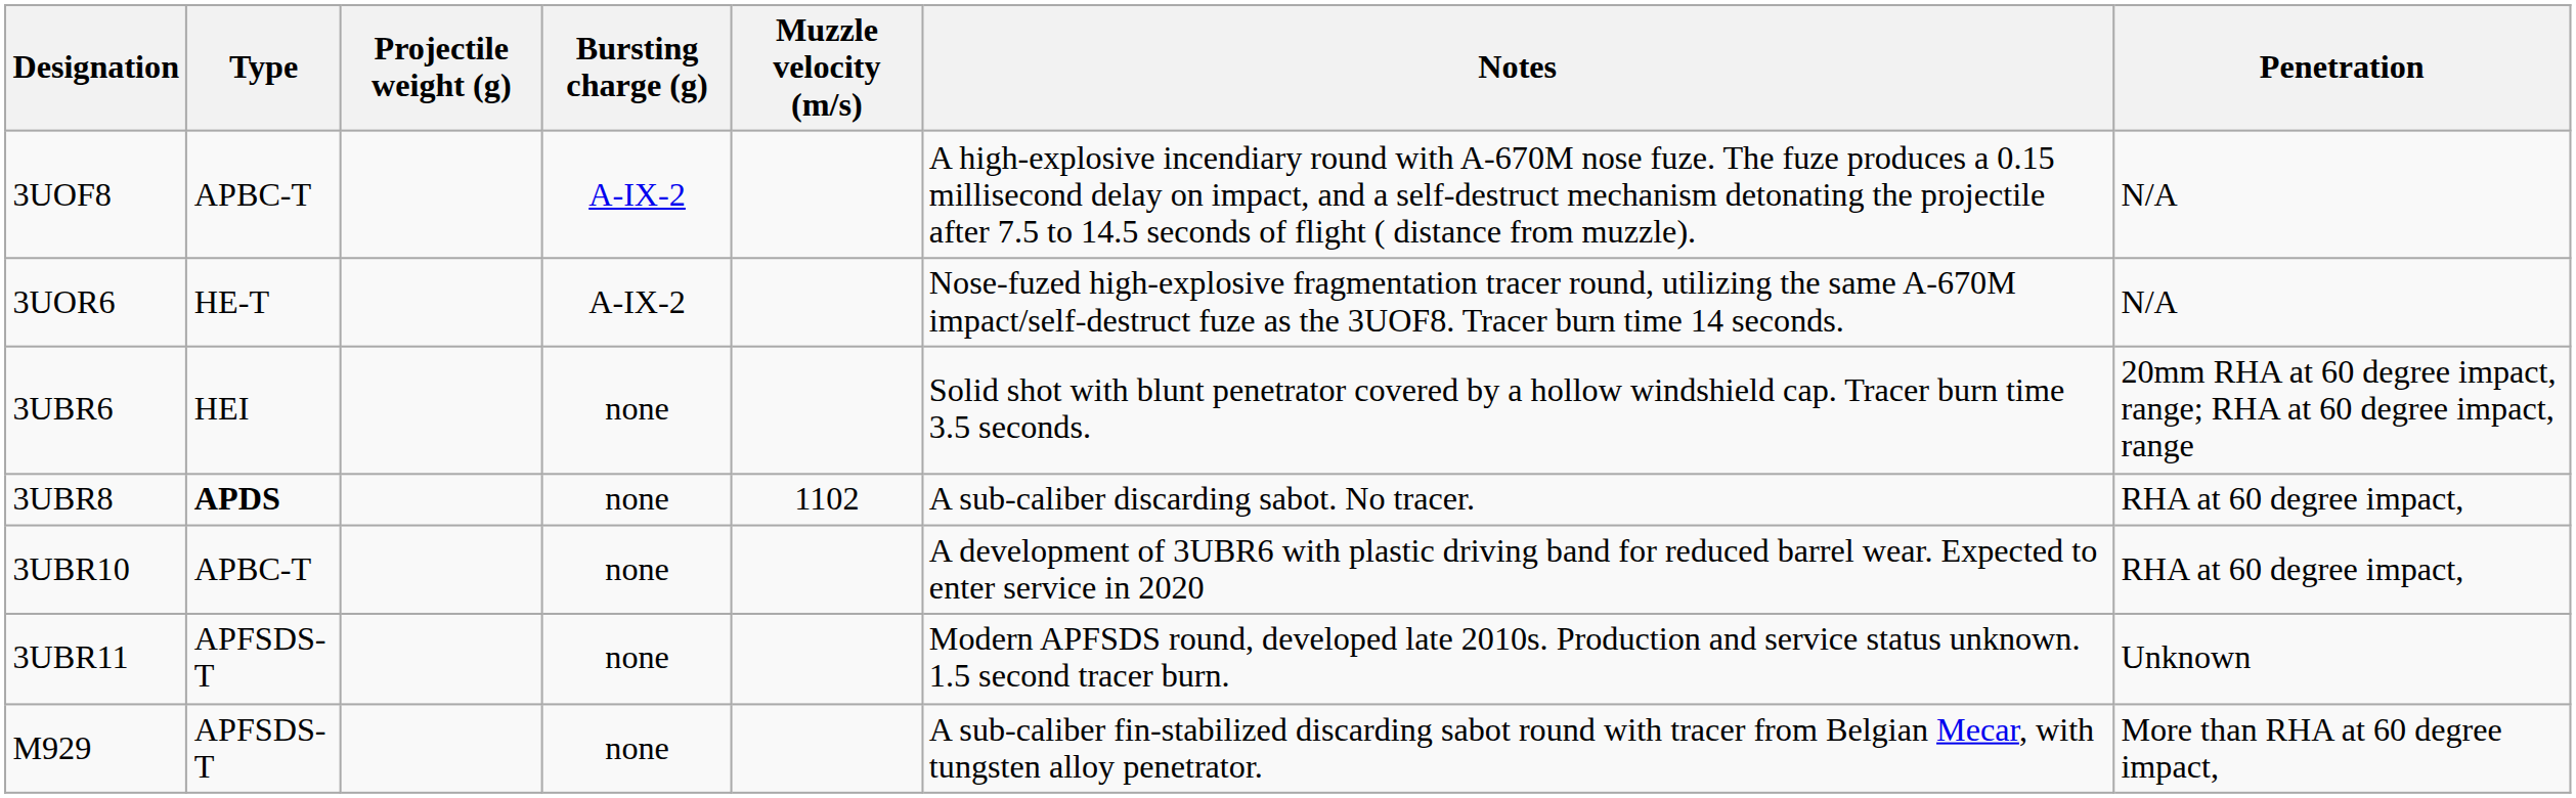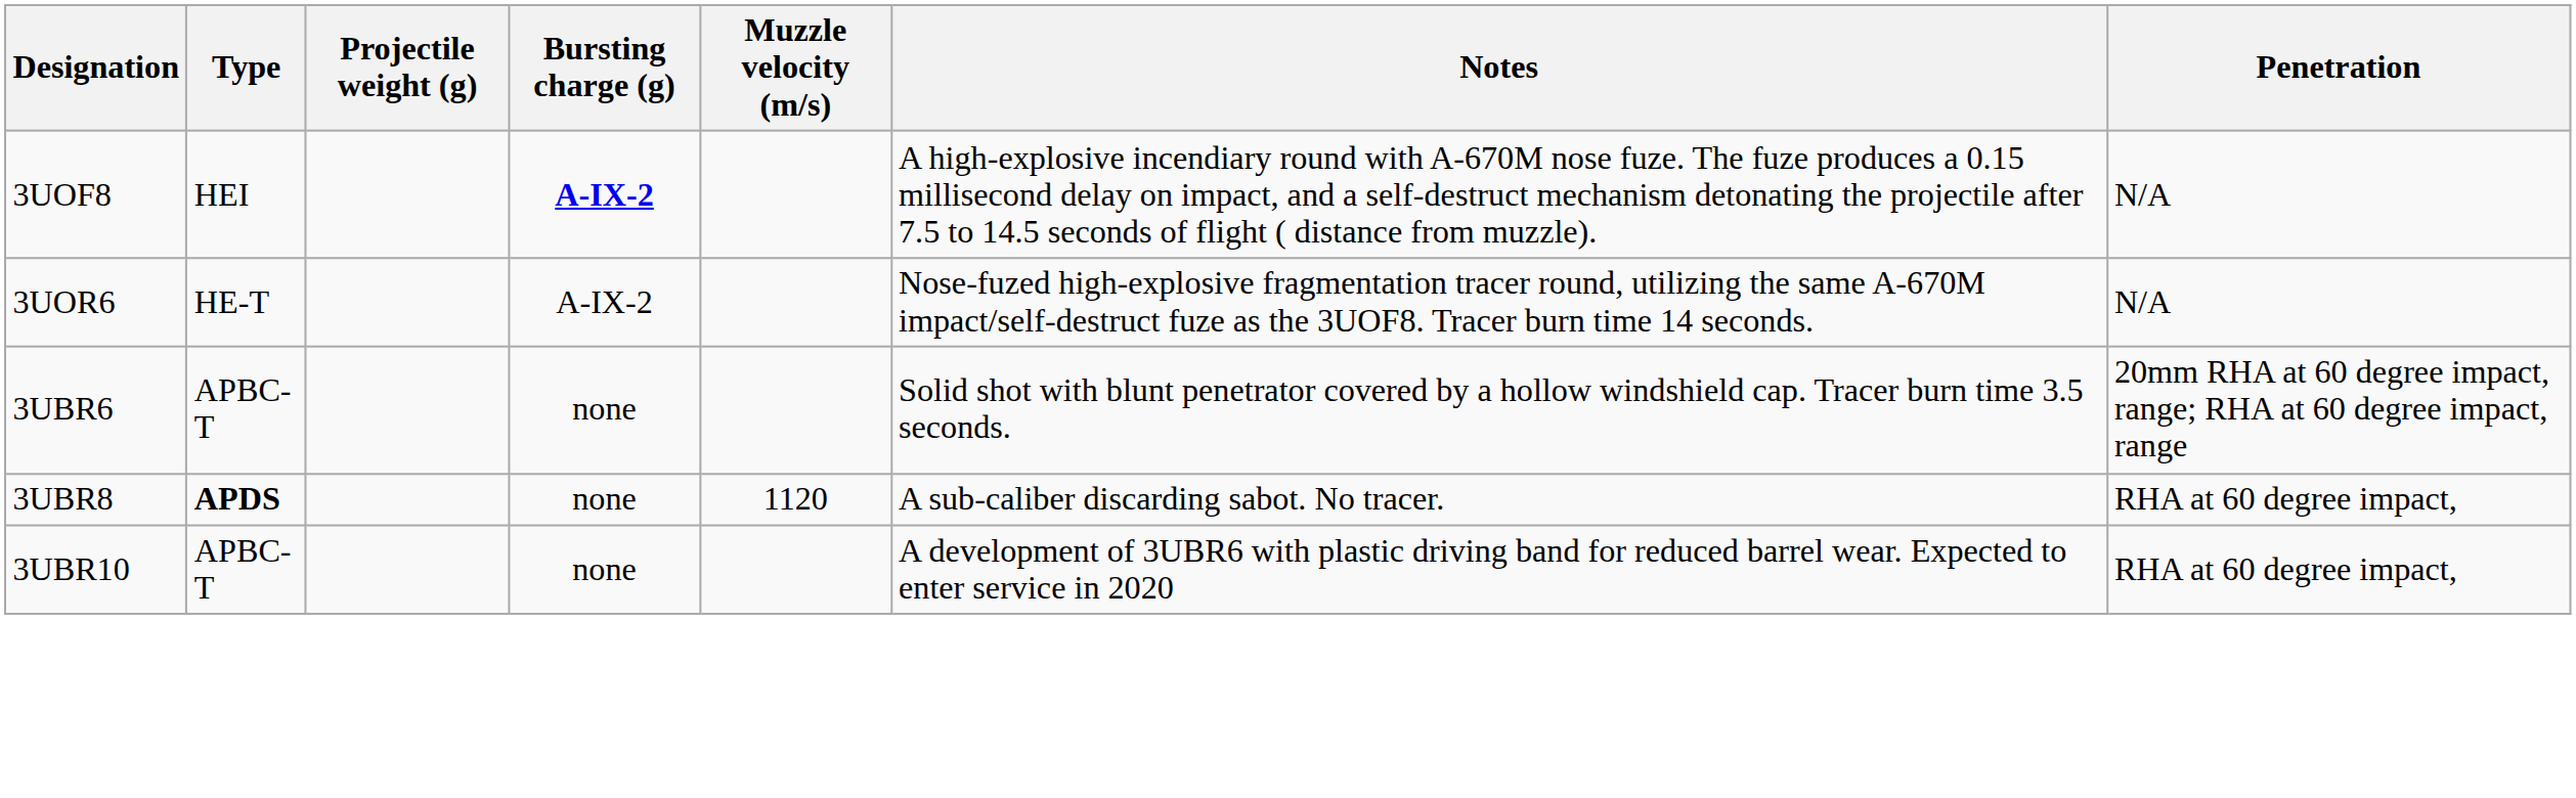 <table class="wikitable">
 <tr>
 <th>Designation</th>
 <th>Type</th>
 <th>Projectile weight (g)</th>
 <th>Bursting charge (g)</th>
 <th>Muzzle velocity (m/s)</th>
 <th>Notes</th>
 <th>Penetration</th>
 </tr>
 <tr>
 <td>3UOF8</td>
-<td>APBC-T</td>
+<td>HEI</td>
 <td align="center"></td>
-<td align="center"> <a href='#'>A-IX-2</a></td>
+<td align="center"><strong> <a href='#'>A-IX-2</a></strong></td>
 <td align="center"></td>
 <td>A high-explosive incendiary round with A-670M nose fuze. The fuze produces a 0.15 millisecond delay on impact, and a self-destruct mechanism detonating the projectile after 7.5 to 14.5 seconds of flight ( distance from muzzle).</td>
 <td>N/A</td>
 </tr>
 <tr>
 <td>3UOR6</td>
 <td>HE-T</td>
 <td align="center"></td>
 <td align="center"> A-IX-2</td>
 <td align="center"></td>
 <td>Nose-fuzed high-explosive fragmentation tracer round, utilizing the same A-670M impact/self-destruct fuze as the 3UOF8. Tracer burn time 14 seconds.</td>
 <td>N/A</td>
 </tr>
 <tr>
 <td>3UBR6</td>
-<td>HEI</td>
+<td>APBC-T</td>
 <td align="center"></td>
 <td align="center">none</td>
 <td align="center"></td>
 <td>Solid shot with blunt penetrator covered by a hollow windshield cap. Tracer burn time 3.5 seconds.</td>
 <td>20mm RHA at 60 degree impact,  range;  RHA at 60 degree impact,  range</td>
 </tr>
 <tr>
 <td>3UBR8</td>
 <td><strong>APDS</strong></td>
 <td align="center"></td>
 <td align="center">none</td>
-<td align="center">1102</td>
+<td align="center">1120</td>
 <td>A sub-caliber discarding sabot. No tracer.</td>
 <td> RHA at 60 degree impact, </td>
 </tr>
 <tr>
 <td>3UBR10</td>
 <td>APBC-T</td>
 <td align="center"></td>
 <td align="center">none</td>
 <td align="center"></td>
 <td>A development of 3UBR6 with plastic driving band for reduced barrel wear. Expected to enter service in 2020</td>
 <td> RHA at 60 degree impact, </td>
 </tr>
-<tr>
-<td>3UBR11</td>
-<td>APFSDS-T</td>
-<td align="center"></td>
-<td align="center">none</td>
-<td align="center"></td>
-<td>Modern APFSDS round, developed late 2010s. Production and service status unknown. 1.5 second tracer burn.</td>
-<td>Unknown</td>
-</tr>
-<tr>
-<td>M929</td>
-<td>APFSDS-T</td>
-<td align="center"></td>
-<td align="center">none</td>
-<td align="center"></td>
-<td>A sub-caliber fin-stabilized discarding sabot round with tracer from Belgian <a href='#'>Mecar</a>, with tungsten alloy penetrator.</td>
-<td>More than  RHA at 60 degree impact, </td>
-</tr>
 </table>
